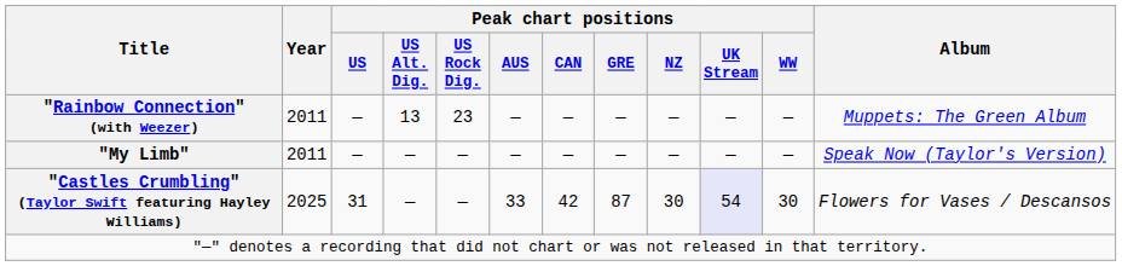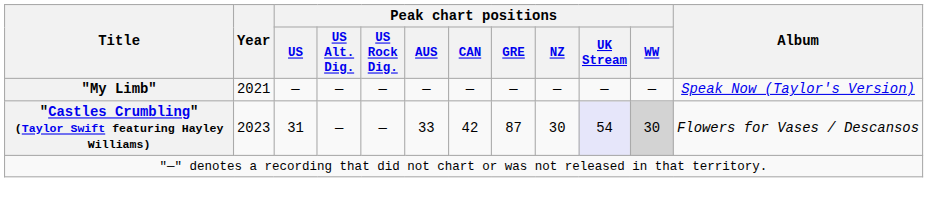 <table class="wikitable plainrowheaders" style="text-align:center;" id="singlestable">
 <tr>
 <th scope="col" rowspan="2" style="width:16em;">Title</th>
 <th scope="col" rowspan="2">Year</th>
 <th scope="col" colspan="9">Peak chart positions</th>
 <th scope="col" rowspan="2">Album</th>
 </tr>
 <tr>
 <th scope="col" style="width:3em;font-size:90%;"><a href='#'>US</a><br></th>
 <th scope="col" style="width:3em;font-size:90%;"><a href='#'>US<br>Alt.<br>Dig.</a><br></th>
 <th scope="col" style="width:3em;font-size:90%;"><a href='#'>US<br>Rock<br>Dig.</a><br></th>
 <th scope="col" style="width:3em;font-size:90%;"><a href='#'>AUS</a><br></th>
 <th scope="col" style="width:3em;font-size:90%;"><a href='#'>CAN</a><br></th>
 <th scope="col" style="width:3em;font-size:90%;"><a href='#'>GRE</a><br></th>
 <th scope="col" style="width:3em;font-size:90%;"><a href='#'>NZ</a><br></th>
 <th scope="col" style="width:3em;font-size:90%;"><a href='#'>UK<br>Stream</a><br></th>
 <th scope="col" style="width:3em;font-size:90%;"><a href='#'>WW</a><br></th>
 </tr>
 <tr>
-<th scope="row">"<a href='#'>Rainbow Connection</a>"<br><small>(with <a href='#'>Weezer</a>)</small></th>
-<td>2011</td>
-<td>—</td>
-<td>13</td>
-<td>23</td>
-<td>—</td>
-<td>—</td>
-<td>—</td>
-<td>—</td>
-<td>—</td>
-<td>—</td>
-<td><em><a href='#'>Muppets: The Green Album</a></em></td>
-</tr>
-<tr>
 <th scope="row">"My Limb"</th>
-<td>2011</td>
+<td>2021</td>
 <td>—</td>
 <td>—</td>
 <td>—</td>
 <td>—</td>
 <td>—</td>
 <td>—</td>
 <td>—</td>
 <td>—</td>
 <td>—</td>
 <td><em><a href='#'>Speak Now (Taylor's Version)</a></em></td>
 </tr>
 <tr>
 <th scope="row">"<a href='#'>Castles Crumbling</a>"<br><small>(<a href='#'>Taylor Swift</a> featuring Hayley Williams)</small></th>
-<td>2025</td>
+<td>2023</td>
 <td>31</td>
 <td>—</td>
 <td>—</td>
 <td>33</td>
 <td>42</td>
 <td>87</td>
 <td>30</td>
 <td style="background: lavender;">54</td>
-<td>30</td>
+<td style="background: lightgrey;">30</td>
 <td><em>Flowers for Vases / Descansos</em></td>
 </tr>
 <tr>
 <td colspan="12" style="font-size:90%">"—" denotes a recording that did not chart or was not released in that territory.</td>
 </tr>
 </table>
